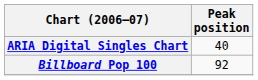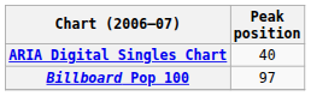 <table class="wikitable plainrowheaders">
 <tr>
 <th scope="col">Chart (2006–07)</th>
 <th scope="col">Peak<br>position</th>
 </tr>
 <tr>
 <th scope="row"><a href='#'>ARIA Digital Singles Chart</a></th>
 <td style="text-align:center;">40</td>
 </tr>
 <tr>
 <th scope="row"><a href='#'><em>Billboard</em> Pop 100</a></th>
-<td style="text-align:center;">92</td>
+<td style="text-align:center;">97</td>
 </tr>
 <tr>
 </tr>
 </table>
